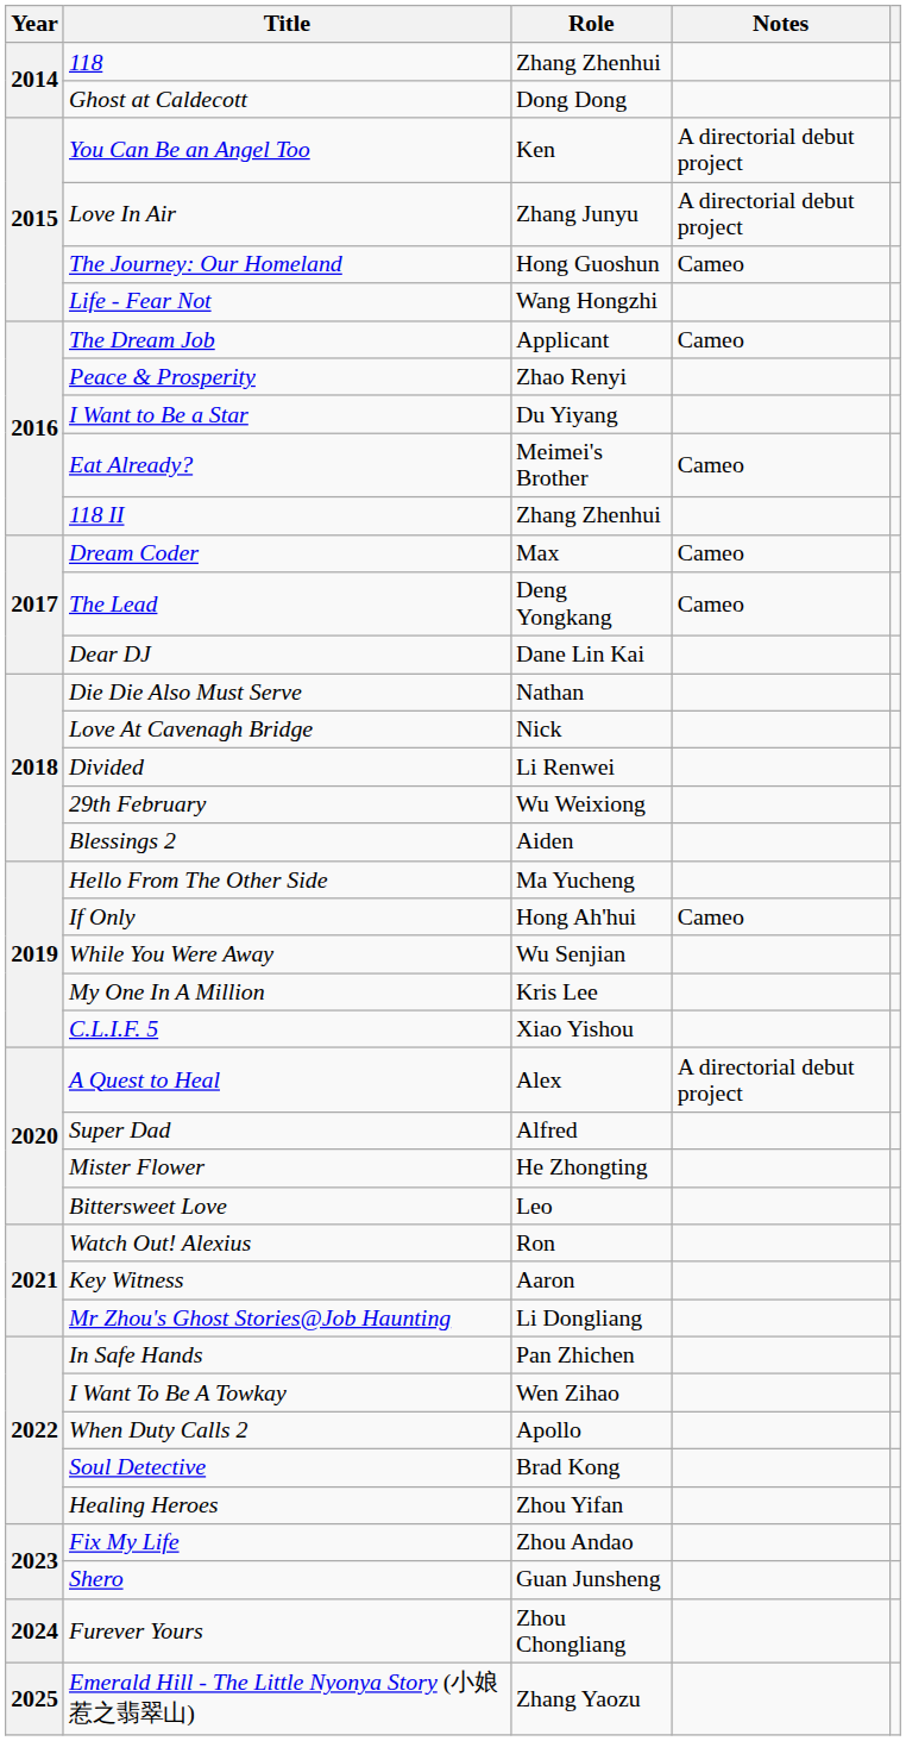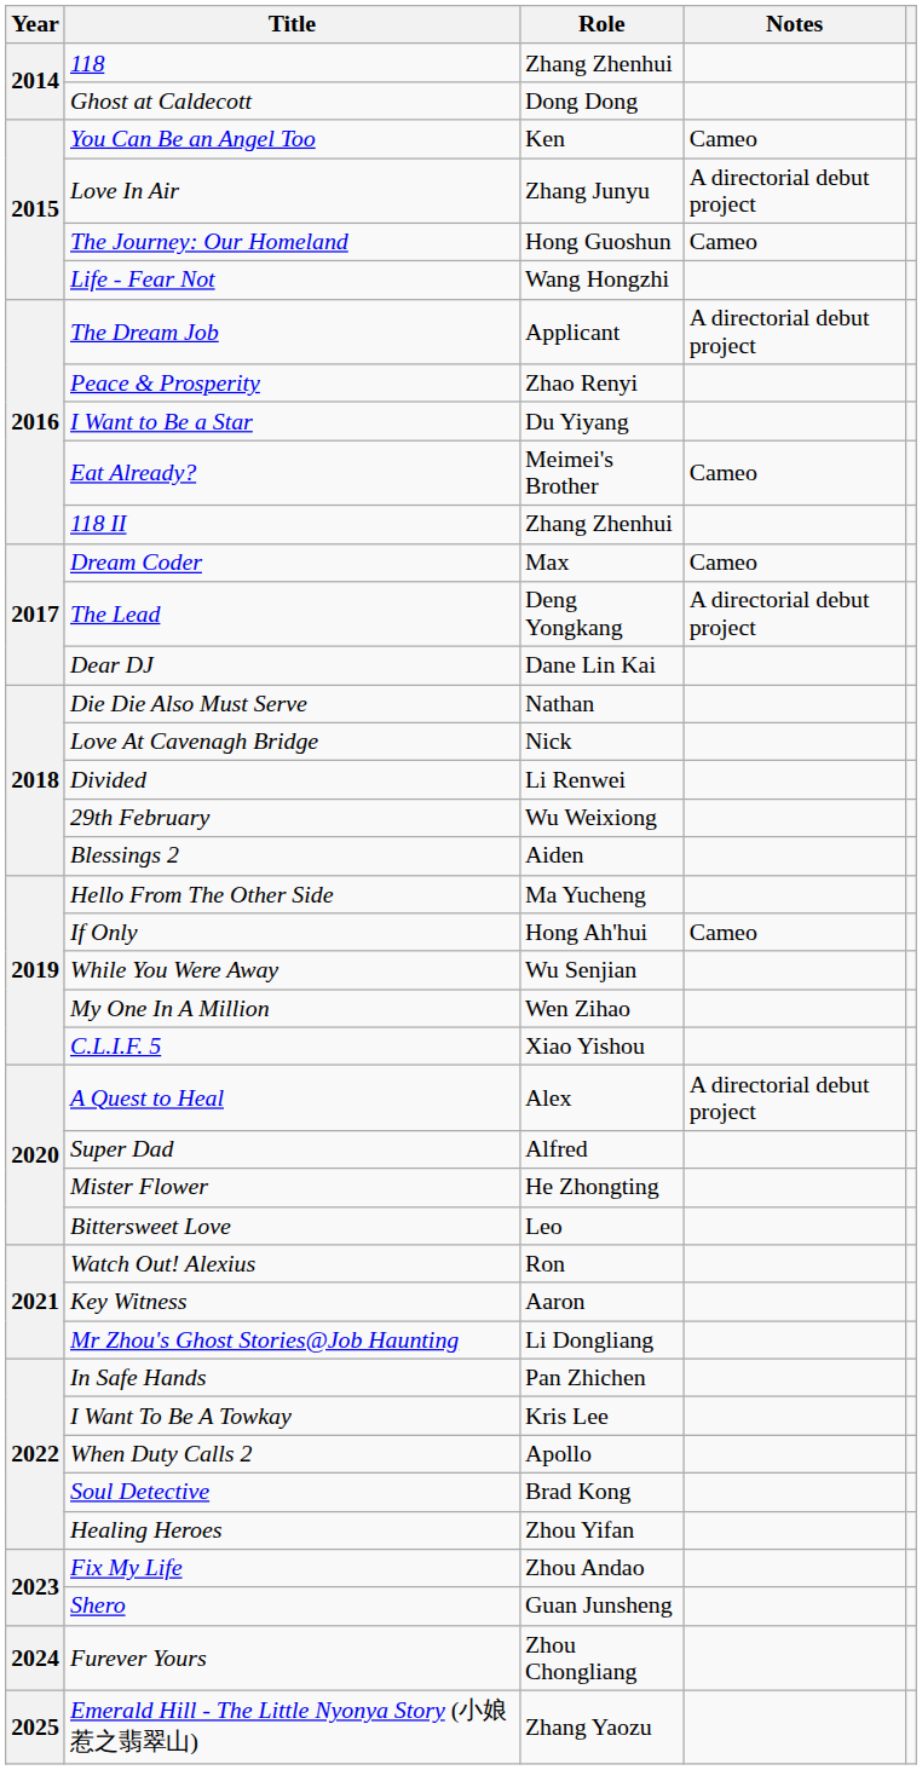 <table class="wikitable sortable plainrowheaders">
 <tr>
 <th scope="col">Year</th>
 <th scope="col">Title</th>
 <th scope="col">Role</th>
 <th scope="col" class="unsortable">Notes</th>
 <th scope="col" class="unsortable"></th>
 </tr>
 <tr>
 <th scope="row" rowspan="2">2014</th>
 <td><em><a href='#'>118</a></em></td>
 <td>Zhang Zhenhui</td>
 <td></td>
 <td></td>
 </tr>
 <tr>
 <td><em>Ghost at Caldecott</em></td>
 <td>Dong Dong</td>
 <td></td>
 <td></td>
 </tr>
 <tr>
 <th scope="row" rowspan="4">2015</th>
 <td><em><a href='#'>You Can Be an Angel Too</a></em></td>
 <td>Ken</td>
-<td>A directorial debut project</td>
+<td>Cameo</td>
 <td></td>
 </tr>
 <tr>
 <td><em>Love In Air</em></td>
 <td>Zhang Junyu</td>
 <td>A directorial debut project</td>
 <td></td>
 </tr>
 <tr>
 <td><em><a href='#'>The Journey: Our Homeland</a></em></td>
 <td>Hong Guoshun</td>
 <td>Cameo</td>
 <td></td>
 </tr>
 <tr>
 <td><em><a href='#'>Life - Fear Not</a></em></td>
 <td>Wang Hongzhi</td>
 <td></td>
 <td></td>
 </tr>
 <tr>
 <th scope="row" rowspan="5">2016</th>
 <td><em><a href='#'>The Dream Job</a></em></td>
 <td>Applicant</td>
-<td>Cameo</td>
+<td>A directorial debut project</td>
 <td></td>
 </tr>
 <tr>
 <td><em><a href='#'>Peace & Prosperity</a></em></td>
 <td>Zhao Renyi</td>
 <td></td>
 <td></td>
 </tr>
 <tr>
 <td><em><a href='#'>I Want to Be a Star</a></em></td>
 <td>Du Yiyang</td>
 <td></td>
 <td></td>
 </tr>
 <tr>
 <td><em><a href='#'>Eat Already?</a></em></td>
 <td>Meimei's Brother</td>
 <td>Cameo</td>
 <td></td>
 </tr>
 <tr>
 <td><em><a href='#'>118 II</a></em></td>
 <td>Zhang Zhenhui</td>
 <td></td>
 <td></td>
 </tr>
 <tr>
 <th scope="row" rowspan="3">2017</th>
 <td><em><a href='#'>Dream Coder</a></em></td>
 <td>Max</td>
 <td>Cameo</td>
 <td></td>
 </tr>
 <tr>
 <td><em><a href='#'>The Lead</a></em></td>
 <td>Deng Yongkang</td>
-<td>Cameo</td>
+<td>A directorial debut project</td>
 <td></td>
 </tr>
 <tr>
 <td><em>Dear DJ</em></td>
 <td>Dane Lin Kai</td>
 <td></td>
 <td></td>
 </tr>
 <tr>
 <th scope="row" rowspan="5">2018</th>
 <td><em>Die Die Also Must Serve</em></td>
 <td>Nathan</td>
 <td></td>
 <td></td>
 </tr>
 <tr>
 <td><em>Love At Cavenagh Bridge</em></td>
 <td>Nick</td>
 <td></td>
 <td></td>
 </tr>
 <tr>
 <td><em>Divided</em></td>
 <td>Li Renwei</td>
 <td></td>
 <td></td>
 </tr>
 <tr>
 <td><em>29th February</em></td>
 <td>Wu Weixiong</td>
 <td></td>
 <td></td>
 </tr>
 <tr>
 <td><em>Blessings 2</em></td>
 <td>Aiden</td>
 <td></td>
 <td></td>
 </tr>
 <tr>
 <th scope="row" rowspan="5">2019</th>
 <td><em>Hello From The Other Side</em></td>
 <td>Ma Yucheng</td>
 <td></td>
 <td></td>
 </tr>
 <tr>
 <td><em>If Only</em></td>
 <td>Hong Ah'hui</td>
 <td>Cameo</td>
 <td></td>
 </tr>
 <tr>
 <td><em> While You Were Away</em></td>
 <td>Wu Senjian</td>
 <td></td>
 <td></td>
 </tr>
 <tr>
 <td><em>My One In A Million</em></td>
-<td>Kris Lee</td>
+<td>Wen Zihao</td>
 <td></td>
 <td></td>
 </tr>
 <tr>
 <td><em><a href='#'>C.L.I.F. 5</a></em></td>
 <td>Xiao Yishou</td>
 <td></td>
 <td></td>
 </tr>
 <tr>
 <th scope="row" rowspan="4">2020</th>
 <td><em><a href='#'>A Quest to Heal</a></em></td>
 <td>Alex</td>
 <td>A directorial debut project</td>
 <td></td>
 </tr>
 <tr>
 <td><em>Super Dad</em></td>
 <td>Alfred</td>
 <td></td>
 <td></td>
 </tr>
 <tr>
 <td><em>Mister Flower</em></td>
 <td>He Zhongting</td>
 <td></td>
 <td></td>
 </tr>
 <tr>
 <td><em>Bittersweet Love</em></td>
 <td>Leo</td>
 <td></td>
 <td></td>
 </tr>
 <tr>
 <th scope="row" rowspan="3">2021</th>
 <td><em>Watch Out! Alexius</em></td>
 <td>Ron</td>
 <td></td>
 <td></td>
 </tr>
 <tr>
 <td><em>Key Witness</em></td>
 <td>Aaron</td>
 <td></td>
 <td></td>
 </tr>
 <tr>
 <td><em><a href='#'>Mr Zhou's Ghost Stories@Job Haunting</a></em></td>
 <td>Li Dongliang</td>
 <td></td>
 <td></td>
 </tr>
 <tr>
 <th scope="row" rowspan="5">2022</th>
 <td><em>In Safe Hands</em></td>
 <td>Pan Zhichen</td>
 <td></td>
 <td></td>
 </tr>
 <tr>
 <td><em>I Want To Be A Towkay</em></td>
-<td>Wen Zihao</td>
+<td>Kris Lee</td>
 <td></td>
 <td></td>
 </tr>
 <tr>
 <td><em>When Duty Calls 2</em></td>
 <td>Apollo</td>
 <td></td>
 <td></td>
 </tr>
 <tr>
 <td><em><a href='#'>Soul Detective</a></em></td>
 <td>Brad Kong</td>
 <td></td>
 <td></td>
 </tr>
 <tr>
 <td><em>Healing Heroes</em></td>
 <td>Zhou Yifan</td>
 <td></td>
 <td></td>
 </tr>
 <tr>
 <th scope="row" rowspan="2">2023</th>
 <td><em><a href='#'>Fix My Life</a></em></td>
 <td>Zhou Andao</td>
 <td></td>
 <td></td>
 </tr>
 <tr>
 <td><em><a href='#'>Shero</a></em></td>
 <td>Guan Junsheng</td>
 <td></td>
 <td></td>
 </tr>
 <tr>
 <th scope="row">2024</th>
 <td><em>Furever Yours</em></td>
 <td>Zhou Chongliang</td>
 <td></td>
 <td></td>
 </tr>
 <tr>
 <th scope="row">2025</th>
 <td><em><a href='#'>Emerald Hill - The Little Nyonya Story</a></em>  (小娘惹之翡翠山)</td>
 <td>Zhang Yaozu</td>
 <td></td>
 <td style="text-align:center"></td>
 </tr>
 </table>
